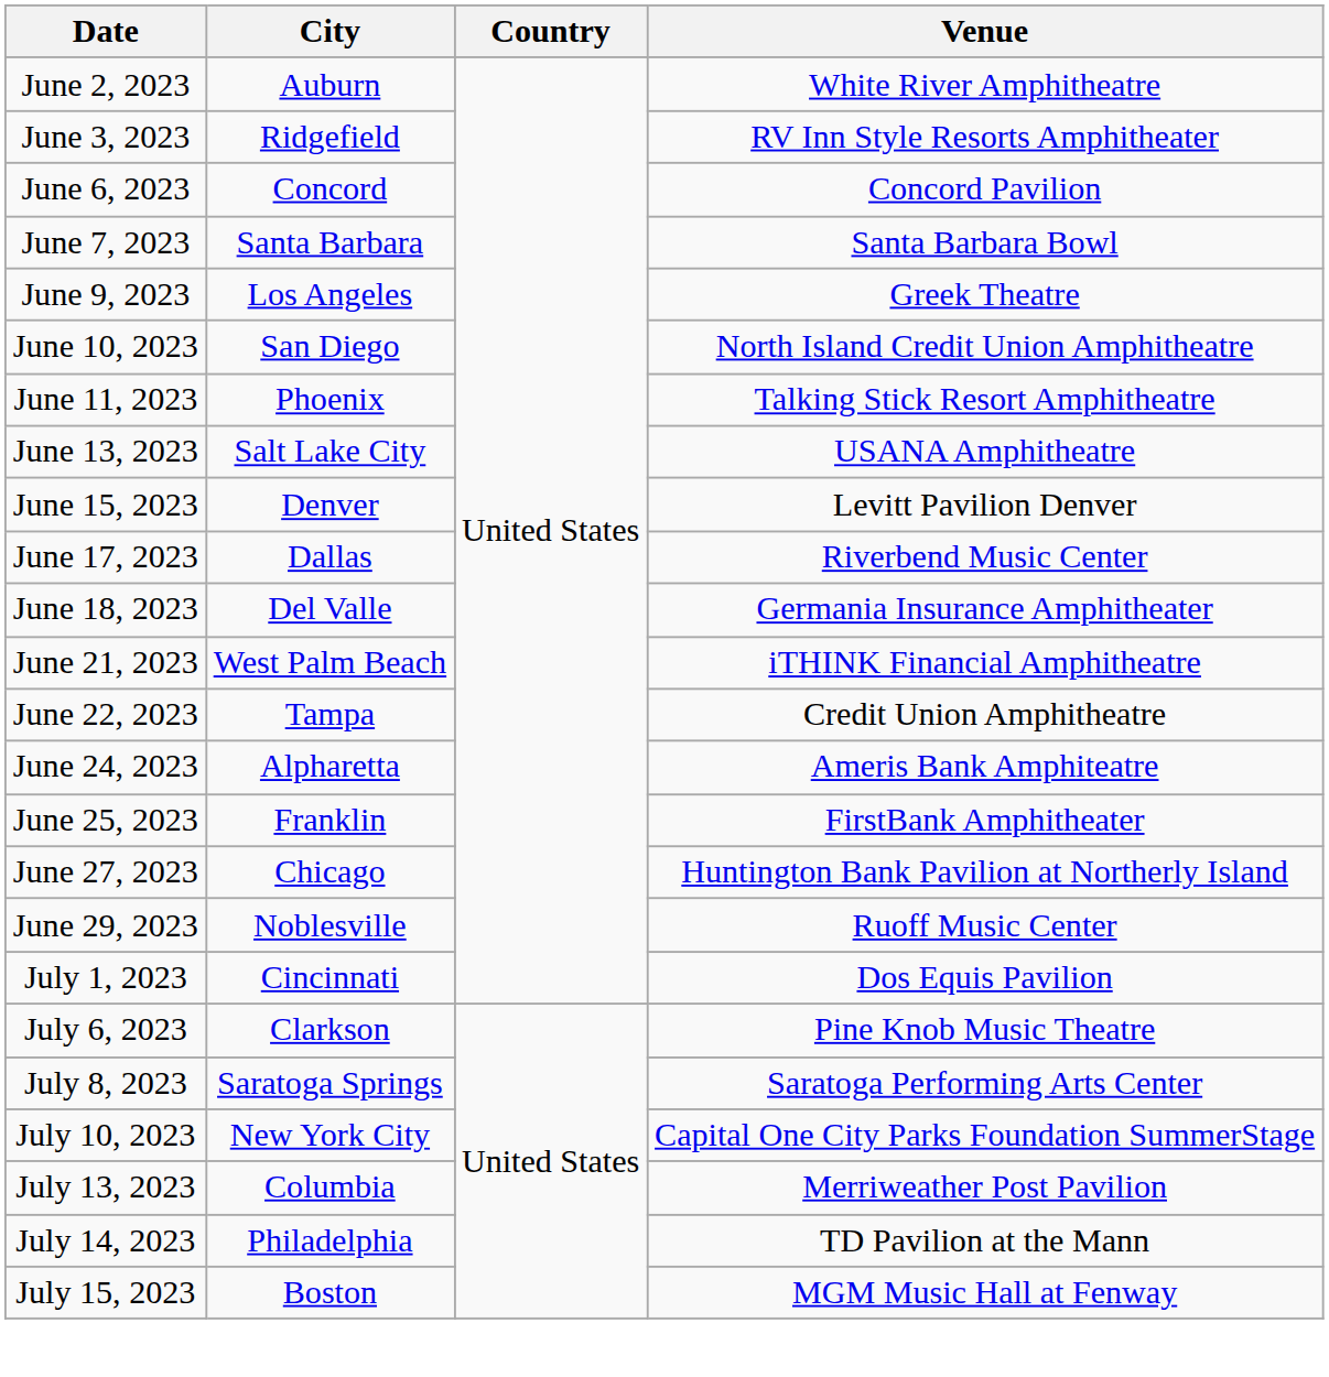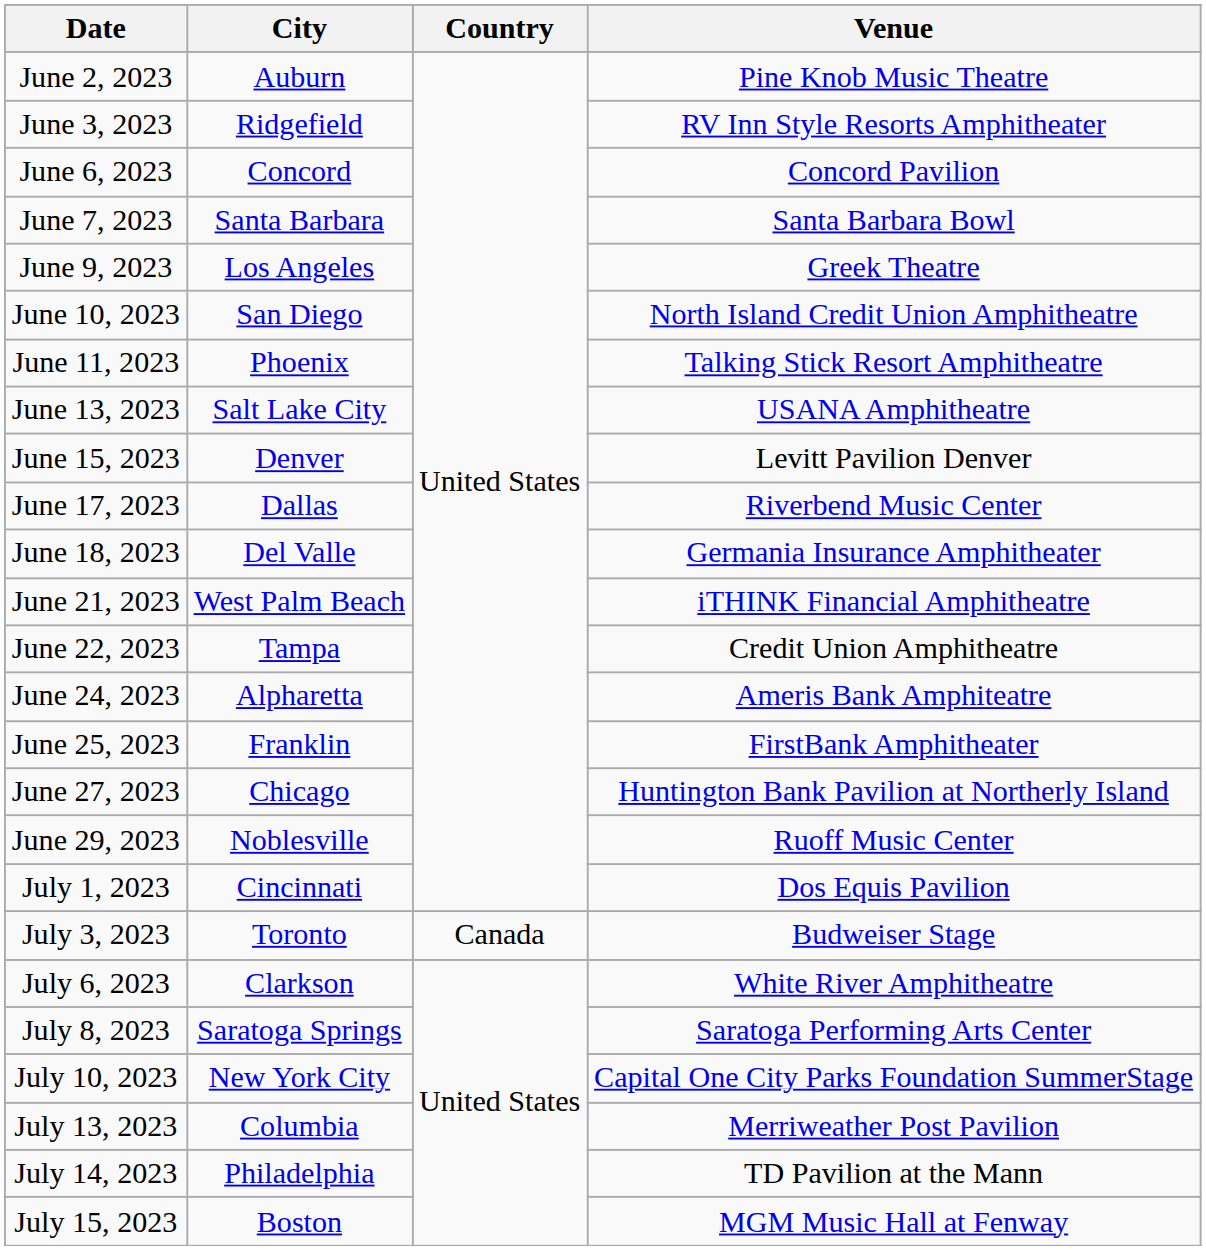 <table class="wikitable" style="text-align:center;">
 <tr>
 <th>Date</th>
 <th>City</th>
 <th>Country</th>
 <th>Venue</th>
 </tr>
 <tr>
 <td>June 2, 2023</td>
 <td><a href='#'>Auburn</a></td>
 <td rowspan="18">United States</td>
-<td><a href='#'>White River Amphitheatre</a></td>
+<td><a href='#'>Pine Knob Music Theatre</a></td>
 </tr>
 <tr>
 <td>June 3, 2023</td>
 <td><a href='#'>Ridgefield</a></td>
 <td><a href='#'>RV Inn Style Resorts Amphitheater</a></td>
 </tr>
 <tr>
 <td>June 6, 2023</td>
 <td><a href='#'>Concord</a></td>
 <td><a href='#'>Concord Pavilion</a></td>
 </tr>
 <tr>
 <td>June 7, 2023</td>
 <td><a href='#'>Santa Barbara</a></td>
 <td><a href='#'>Santa Barbara Bowl</a></td>
 </tr>
 <tr>
 <td>June 9, 2023</td>
 <td><a href='#'>Los Angeles</a></td>
 <td><a href='#'>Greek Theatre</a></td>
 </tr>
 <tr>
 <td>June 10, 2023</td>
 <td><a href='#'>San Diego</a></td>
 <td><a href='#'>North Island Credit Union Amphitheatre</a></td>
 </tr>
 <tr>
 <td>June 11, 2023</td>
 <td><a href='#'>Phoenix</a></td>
 <td><a href='#'>Talking Stick Resort Amphitheatre</a></td>
 </tr>
 <tr>
 <td>June 13, 2023</td>
 <td><a href='#'>Salt Lake City</a></td>
 <td><a href='#'>USANA Amphitheatre</a></td>
 </tr>
 <tr>
 <td>June 15, 2023</td>
 <td><a href='#'>Denver</a></td>
 <td>Levitt Pavilion Denver</td>
 </tr>
 <tr>
 <td>June 17, 2023</td>
 <td><a href='#'>Dallas</a></td>
 <td><a href='#'>Riverbend Music Center</a></td>
 </tr>
 <tr>
 <td>June 18, 2023</td>
 <td><a href='#'>Del Valle</a></td>
 <td><a href='#'>Germania Insurance Amphitheater</a></td>
 </tr>
 <tr>
 <td>June 21, 2023</td>
 <td><a href='#'>West Palm Beach</a></td>
 <td><a href='#'>iTHINK Financial Amphitheatre</a></td>
 </tr>
 <tr>
 <td>June 22, 2023</td>
 <td><a href='#'>Tampa</a></td>
 <td>Credit Union Amphitheatre</td>
 </tr>
 <tr>
 <td>June 24, 2023</td>
 <td><a href='#'>Alpharetta</a></td>
 <td><a href='#'>Ameris Bank Amphiteatre</a></td>
 </tr>
 <tr>
 <td>June 25, 2023</td>
 <td><a href='#'>Franklin</a></td>
 <td><a href='#'>FirstBank Amphitheater</a></td>
 </tr>
 <tr>
 <td>June 27, 2023</td>
 <td><a href='#'>Chicago</a></td>
 <td><a href='#'>Huntington Bank Pavilion at Northerly Island</a></td>
 </tr>
 <tr>
 <td>June 29, 2023</td>
 <td><a href='#'>Noblesville</a></td>
 <td><a href='#'>Ruoff Music Center</a></td>
 </tr>
 <tr>
 <td>July 1, 2023</td>
 <td><a href='#'>Cincinnati</a></td>
 <td><a href='#'>Dos Equis Pavilion</a></td>
 </tr>
 <tr>
+<td>July 3, 2023</td>
+<td><a href='#'>Toronto</a></td>
+<td rowspan="1">Canada</td>
+<td><a href='#'>Budweiser Stage</a></td>
+</tr>
+<tr>
 <td>July 6, 2023</td>
 <td><a href='#'>Clarkson</a></td>
 <td rowspan="6">United States</td>
-<td><a href='#'>Pine Knob Music Theatre</a></td>
+<td><a href='#'>White River Amphitheatre</a></td>
 </tr>
 <tr>
 <td>July 8, 2023</td>
 <td><a href='#'>Saratoga Springs</a></td>
 <td><a href='#'>Saratoga Performing Arts Center</a></td>
 </tr>
 <tr>
 <td>July 10, 2023</td>
 <td><a href='#'>New York City</a></td>
 <td><a href='#'>Capital One City Parks Foundation SummerStage</a></td>
 </tr>
 <tr>
 <td>July 13, 2023</td>
 <td><a href='#'>Columbia</a></td>
 <td><a href='#'>Merriweather Post Pavilion</a></td>
 </tr>
 <tr>
 <td>July 14, 2023</td>
 <td><a href='#'>Philadelphia</a></td>
 <td>TD Pavilion at the Mann</td>
 </tr>
 <tr>
 <td>July 15, 2023</td>
 <td><a href='#'>Boston</a></td>
 <td><a href='#'>MGM Music Hall at Fenway</a></td>
 </tr>
 </table>
